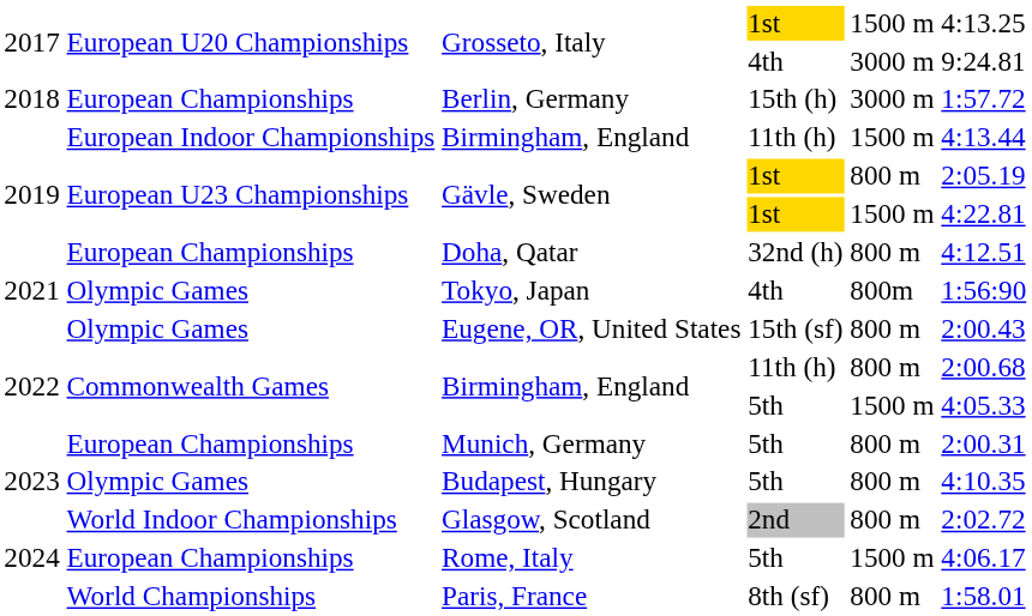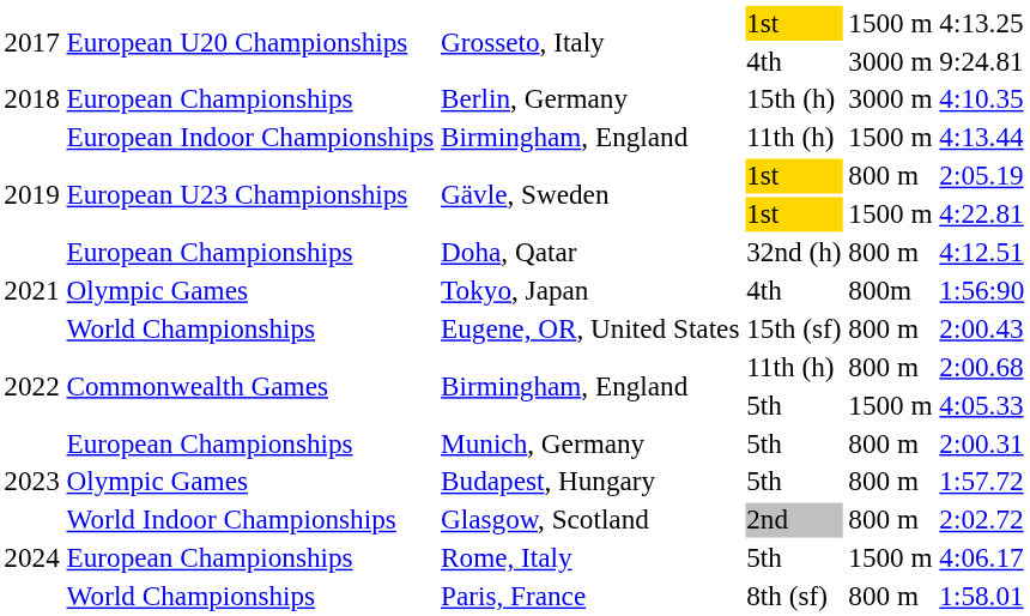 <table>
 <tr>
 <td rowspan=2>2017</td>
 <td rowspan=2><a href='#'>European U20 Championships</a></td>
 <td rowspan=2><a href='#'>Grosseto</a>, Italy</td>
 <td bgcolor=gold>1st</td>
 <td>1500 m</td>
 <td>4:13.25</td>
 </tr>
 <tr>
 <td>4th</td>
 <td>3000 m</td>
 <td>9:24.81 </td>
 </tr>
 <tr>
 <td>2018</td>
 <td><a href='#'>European Championships</a></td>
 <td><a href='#'>Berlin</a>, Germany</td>
 <td>15th (h)</td>
 <td>3000 m</td>
-<td><a href='#'>1:57.72</a></td>
+<td><a href='#'>4:10.35</a></td>
 </tr>
 <tr>
 <td rowspan=4>2019</td>
 <td><a href='#'>European Indoor Championships</a></td>
 <td><a href='#'>Birmingham</a>, England</td>
 <td>11th (h)</td>
 <td>1500 m</td>
 <td><a href='#'>4:13.44</a> </td>
 </tr>
 <tr>
 <td rowspan=2><a href='#'>European U23 Championships</a></td>
 <td rowspan=2><a href='#'>Gävle</a>, Sweden</td>
 <td bgcolor=gold>1st</td>
 <td>800 m</td>
 <td><a href='#'>2:05.19</a></td>
 </tr>
 <tr>
 <td bgcolor=gold>1st</td>
 <td>1500 m</td>
 <td><a href='#'>4:22.81</a></td>
 </tr>
 <tr>
 <td><a href='#'>European Championships</a></td>
 <td><a href='#'>Doha</a>, Qatar</td>
 <td>32nd (h)</td>
 <td>800 m</td>
 <td><a href='#'>4:12.51</a></td>
 </tr>
 <tr>
 <td>2021</td>
 <td><a href='#'>Olympic Games</a></td>
 <td><a href='#'>Tokyo</a>, Japan</td>
 <td>4th</td>
 <td>800m</td>
 <td><a href='#'>1:56:90</a> </td>
 </tr>
 <tr>
 <td rowspan=4>2022</td>
-<td><a href='#'>Olympic Games</a></td>
+<td><a href='#'>World Championships</a></td>
 <td><a href='#'>Eugene, OR</a>, United States</td>
 <td>15th (sf)</td>
 <td>800 m</td>
 <td><a href='#'>2:00.43</a></td>
 </tr>
 <tr>
 <td rowspan=2><a href='#'>Commonwealth Games</a></td>
 <td rowspan=2><a href='#'>Birmingham</a>, England</td>
 <td>11th (h)</td>
 <td>800 m</td>
 <td><a href='#'>2:00.68</a></td>
 </tr>
 <tr>
 <td>5th</td>
 <td>1500 m</td>
 <td><a href='#'>4:05.33</a></td>
 </tr>
 <tr>
 <td><a href='#'>European Championships</a></td>
 <td><a href='#'>Munich</a>, Germany</td>
 <td>5th</td>
 <td>800 m</td>
 <td><a href='#'>2:00.31</a></td>
 </tr>
 <tr>
 <td rowspan=1>2023</td>
 <td><a href='#'>Olympic Games</a></td>
 <td><a href='#'>Budapest</a>, Hungary</td>
 <td>5th</td>
 <td>800 m</td>
-<td><a href='#'>4:10.35</a></td>
+<td><a href='#'>1:57.72</a></td>
 </tr>
 <tr>
 <td rowspan=3>2024</td>
 <td><a href='#'>World Indoor Championships</a></td>
 <td><a href='#'>Glasgow</a>, Scotland</td>
 <td bgcolor=silver>2nd</td>
 <td>800 m</td>
 <td><a href='#'>2:02.72</a></td>
 </tr>
 <tr>
 <td><a href='#'>European Championships</a></td>
 <td><a href='#'>Rome, Italy</a></td>
 <td>5th</td>
 <td>1500 m</td>
 <td><a href='#'>4:06.17</a></td>
 </tr>
 <tr>
 <td><a href='#'>World Championships</a></td>
 <td><a href='#'>Paris, France</a></td>
 <td>8th (sf)</td>
 <td>800 m</td>
 <td><a href='#'>1:58.01</a></td>
 </tr>
 </table>
